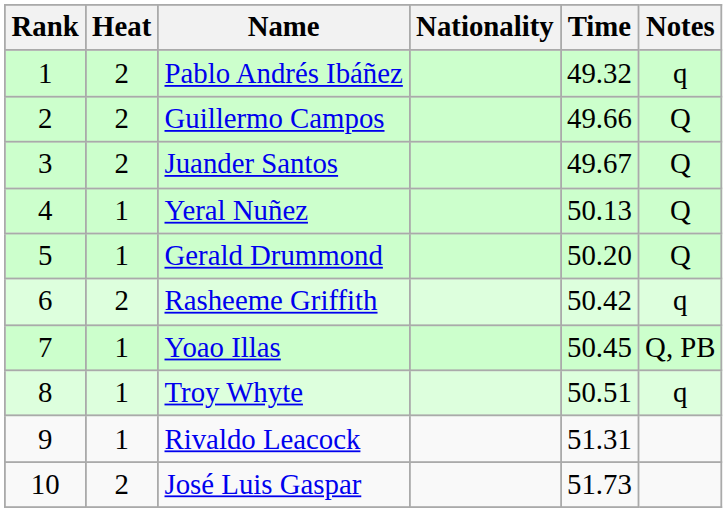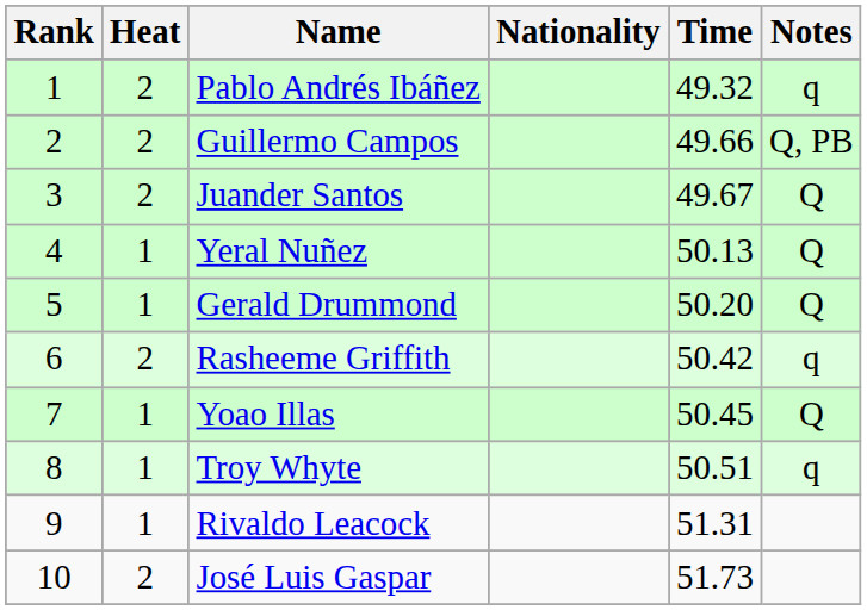 <table class="wikitable sortable" style="text-align:center">
 <tr>
 <th>Rank</th>
 <th>Heat</th>
 <th>Name</th>
 <th>Nationality</th>
 <th>Time</th>
 <th>Notes</th>
 </tr>
 <tr bgcolor=ccffcc>
 <td>1</td>
 <td>2</td>
 <td align=left><a href='#'>Pablo Andrés Ibáñez</a></td>
 <td align=left></td>
 <td>49.32</td>
 <td>q</td>
 </tr>
 <tr bgcolor=ccffcc>
 <td>2</td>
 <td>2</td>
 <td align=left><a href='#'>Guillermo Campos</a></td>
 <td align=left></td>
 <td>49.66</td>
-<td>Q</td>
+<td>Q, PB</td>
 </tr>
 <tr bgcolor=ccffcc>
 <td>3</td>
 <td>2</td>
 <td align=left><a href='#'>Juander Santos</a></td>
 <td align=left></td>
 <td>49.67</td>
 <td>Q</td>
 </tr>
 <tr bgcolor=ccffcc>
 <td>4</td>
 <td>1</td>
 <td align=left><a href='#'>Yeral Nuñez</a></td>
 <td align=left></td>
 <td>50.13</td>
 <td>Q</td>
 </tr>
 <tr bgcolor=ccffcc>
 <td>5</td>
 <td>1</td>
 <td align=left><a href='#'>Gerald Drummond</a></td>
 <td align=left></td>
 <td>50.20</td>
 <td>Q</td>
 </tr>
 <tr bgcolor=ddffdd>
 <td>6</td>
 <td>2</td>
 <td align=left><a href='#'>Rasheeme Griffith</a></td>
 <td align=left></td>
 <td>50.42</td>
 <td>q</td>
 </tr>
 <tr bgcolor=ccffcc>
 <td>7</td>
 <td>1</td>
 <td align=left><a href='#'>Yoao Illas</a></td>
 <td align=left></td>
 <td>50.45</td>
-<td>Q, PB</td>
+<td>Q</td>
 </tr>
 <tr bgcolor=ddffdd>
 <td>8</td>
 <td>1</td>
 <td align=left><a href='#'>Troy Whyte</a></td>
 <td align=left></td>
 <td>50.51</td>
 <td>q</td>
 </tr>
 <tr>
 <td>9</td>
 <td>1</td>
 <td align=left><a href='#'>Rivaldo Leacock</a></td>
 <td align=left></td>
 <td>51.31</td>
 <td></td>
 </tr>
 <tr>
 <td>10</td>
 <td>2</td>
 <td align=left><a href='#'>José Luis Gaspar</a></td>
 <td align=left></td>
 <td>51.73</td>
 <td></td>
 </tr>
 </table>
